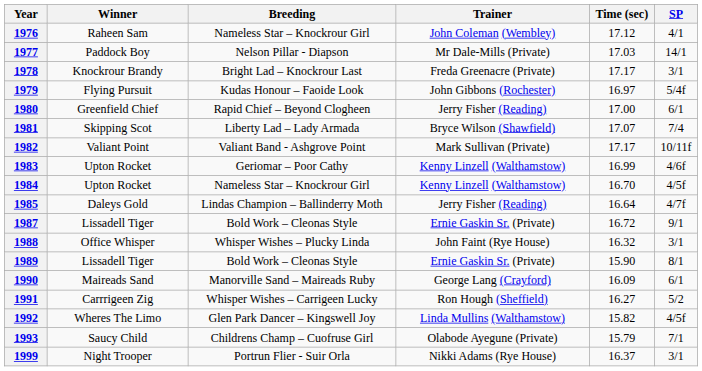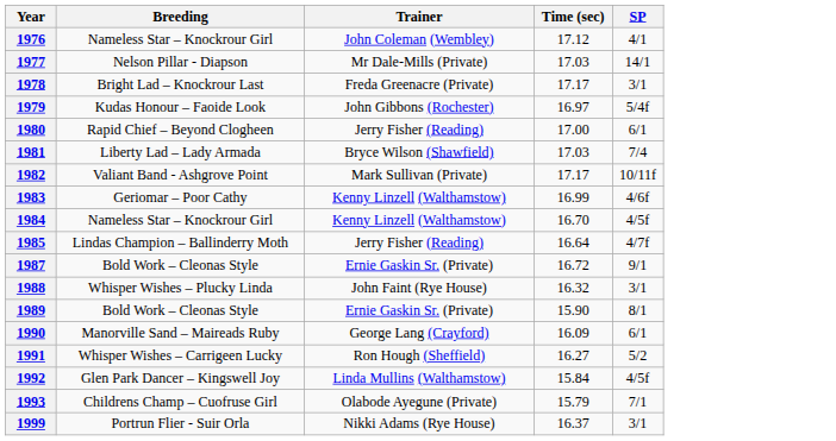 <table class="wikitable" style="text-align:center">
 <tr>
 <th width=50>Year</th>
-<th width=180>Winner</th>
 <th width=270>Breeding</th>
 <th width=250>Trainer</th>
 <th width=80>Time (sec)</th>
 <th width=50><a href='#'>SP</a></th>
 </tr>
 <tr>
 <th><a href='#'>1976</a></th>
-<td>Raheen Sam</td>
 <td>Nameless Star – Knockrour Girl</td>
 <td><a href='#'>John Coleman</a> <a href='#'>(Wembley)</a></td>
 <td>17.12</td>
 <td>4/1</td>
 </tr>
 <tr>
 <th><a href='#'>1977</a></th>
-<td>Paddock Boy</td>
 <td>Nelson Pillar - Diapson</td>
 <td>Mr Dale-Mills (Private)</td>
 <td>17.03</td>
 <td>14/1</td>
 </tr>
 <tr>
 <th><a href='#'>1978</a></th>
-<td>Knockrour Brandy</td>
 <td>Bright Lad – Knockrour Last</td>
 <td>Freda Greenacre (Private)</td>
 <td>17.17</td>
 <td>3/1</td>
 </tr>
 <tr>
 <th><a href='#'>1979</a></th>
-<td>Flying Pursuit</td>
 <td>Kudas Honour – Faoide Look</td>
 <td>John Gibbons <a href='#'>(Rochester)</a></td>
 <td>16.97</td>
 <td>5/4f</td>
 </tr>
 <tr>
 <th><a href='#'>1980</a></th>
-<td>Greenfield Chief</td>
 <td>Rapid Chief – Beyond Clogheen</td>
 <td>Jerry Fisher <a href='#'>(Reading)</a></td>
 <td>17.00</td>
 <td>6/1</td>
 </tr>
 <tr>
 <th><a href='#'>1981</a></th>
-<td>Skipping Scot</td>
 <td>Liberty Lad – Lady Armada</td>
 <td>Bryce Wilson <a href='#'>(Shawfield)</a></td>
-<td>17.07</td>
+<td>17.03</td>
 <td>7/4</td>
 </tr>
 <tr>
 <th><a href='#'>1982</a></th>
-<td>Valiant Point</td>
 <td>Valiant Band - Ashgrove Point</td>
 <td>Mark Sullivan (Private)</td>
 <td>17.17</td>
 <td>10/11f</td>
 </tr>
 <tr>
 <th><a href='#'>1983</a></th>
-<td>Upton Rocket</td>
 <td>Geriomar – Poor Cathy</td>
 <td><a href='#'>Kenny Linzell</a> <a href='#'>(Walthamstow)</a></td>
 <td>16.99</td>
 <td>4/6f</td>
 </tr>
 <tr>
 <th><a href='#'>1984</a></th>
-<td>Upton Rocket</td>
 <td>Nameless Star – Knockrour Girl</td>
 <td><a href='#'>Kenny Linzell</a> <a href='#'>(Walthamstow)</a></td>
 <td>16.70</td>
 <td>4/5f</td>
 </tr>
 <tr>
 <th><a href='#'>1985</a></th>
-<td>Daleys Gold</td>
 <td>Lindas Champion – Ballinderry Moth</td>
 <td>Jerry Fisher <a href='#'>(Reading)</a></td>
 <td>16.64</td>
 <td>4/7f</td>
 </tr>
 <tr>
 <th><a href='#'>1987</a></th>
-<td>Lissadell Tiger</td>
 <td>Bold Work – Cleonas Style</td>
 <td><a href='#'>Ernie Gaskin Sr.</a> (Private)</td>
 <td>16.72</td>
 <td>9/1</td>
 </tr>
 <tr>
 <th><a href='#'>1988</a></th>
-<td>Office Whisper</td>
 <td>Whisper Wishes – Plucky Linda</td>
 <td>John Faint (Rye House)</td>
 <td>16.32</td>
 <td>3/1</td>
 </tr>
 <tr>
 <th><a href='#'>1989</a></th>
-<td>Lissadell Tiger</td>
 <td>Bold Work – Cleonas Style</td>
 <td><a href='#'>Ernie Gaskin Sr.</a> (Private)</td>
 <td>15.90</td>
 <td>8/1</td>
 </tr>
 <tr>
 <th><a href='#'>1990</a></th>
-<td>Maireads Sand</td>
 <td>Manorville Sand – Maireads Ruby</td>
 <td>George Lang <a href='#'>(Crayford)</a></td>
 <td>16.09</td>
 <td>6/1</td>
 </tr>
 <tr>
 <th><a href='#'>1991</a></th>
-<td>Carrrigeen Zig</td>
 <td>Whisper Wishes – Carrigeen Lucky</td>
 <td>Ron Hough <a href='#'>(Sheffield)</a></td>
 <td>16.27</td>
 <td>5/2</td>
 </tr>
 <tr>
 <th><a href='#'>1992</a></th>
-<td>Wheres The Limo</td>
 <td>Glen Park Dancer – Kingswell Joy</td>
 <td><a href='#'>Linda Mullins</a> <a href='#'>(Walthamstow)</a></td>
-<td>15.82</td>
+<td>15.84</td>
 <td>4/5f</td>
 </tr>
 <tr>
 <th><a href='#'>1993</a></th>
-<td>Saucy Child</td>
 <td>Childrens Champ – Cuofruse Girl</td>
 <td>Olabode Ayegune (Private)</td>
 <td>15.79</td>
 <td>7/1</td>
 </tr>
 <tr>
 <th><a href='#'>1999</a></th>
-<td>Night Trooper</td>
 <td>Portrun Flier - Suir Orla</td>
 <td>Nikki Adams (Rye House)</td>
 <td>16.37</td>
 <td>3/1</td>
 </tr>
 </table>
